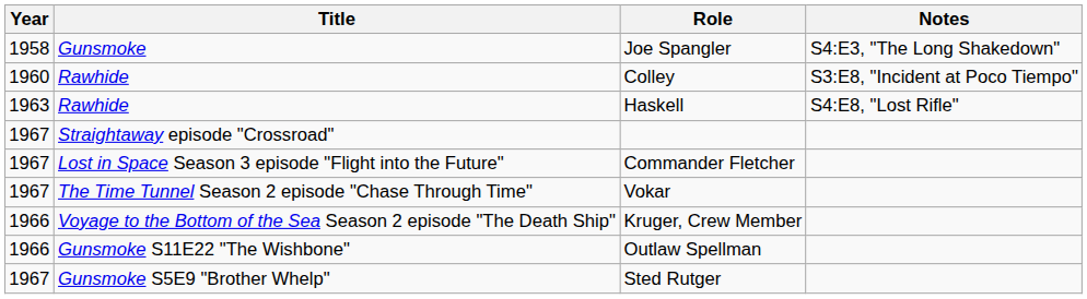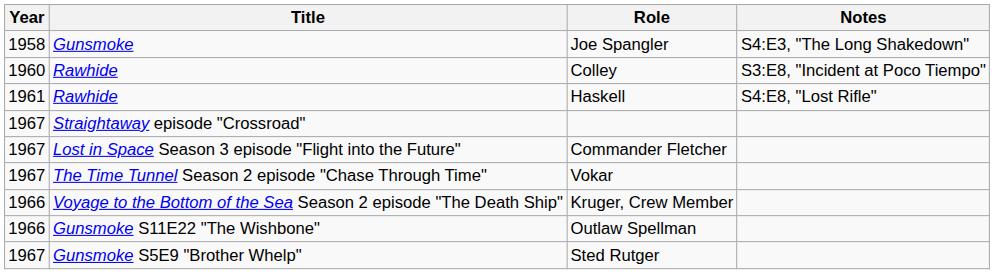 <table class="wikitable sortable">
 <tr>
 <th>Year</th>
 <th>Title</th>
 <th>Role</th>
 <th>Notes</th>
 </tr>
 <tr>
 <td>1958</td>
 <td><em><a href='#'>Gunsmoke</a></em></td>
 <td>Joe Spangler</td>
 <td>S4:E3, "The Long Shakedown"</td>
 </tr>
 <tr>
 <td>1960</td>
 <td><em><a href='#'>Rawhide</a></em></td>
 <td>Colley</td>
 <td>S3:E8, "Incident at Poco Tiempo"</td>
 </tr>
 <tr>
-<td>1963</td>
+<td>1961</td>
 <td><em><a href='#'>Rawhide</a></em></td>
 <td>Haskell</td>
 <td>S4:E8, "Lost Rifle"</td>
 </tr>
 <tr>
 <td>1967</td>
 <td><em><a href='#'>Straightaway</a></em> episode "Crossroad"</td>
 <td></td>
 <td></td>
 </tr>
 <tr>
 <td>1967</td>
 <td><em><a href='#'>Lost in Space</a></em> Season 3 episode "Flight into the Future"</td>
 <td>Commander Fletcher</td>
 <td></td>
 </tr>
 <tr>
 <td>1967</td>
 <td><em><a href='#'>The Time Tunnel</a></em> Season 2 episode "Chase Through Time"</td>
 <td>Vokar</td>
 <td></td>
 </tr>
 <tr>
 <td>1966</td>
 <td><em><a href='#'>Voyage to the Bottom of the Sea</a></em> Season 2 episode "The Death Ship"</td>
 <td>Kruger, Crew Member</td>
 <td></td>
 </tr>
 <tr>
 <td>1966</td>
 <td><em><a href='#'>Gunsmoke</a></em> S11E22 "The Wishbone"</td>
 <td>Outlaw Spellman</td>
 <td></td>
 </tr>
 <tr>
 <td>1967</td>
 <td><em><a href='#'>Gunsmoke</a></em> S5E9 "Brother Whelp"</td>
 <td>Sted Rutger</td>
 <td></td>
 </tr>
 </table>
